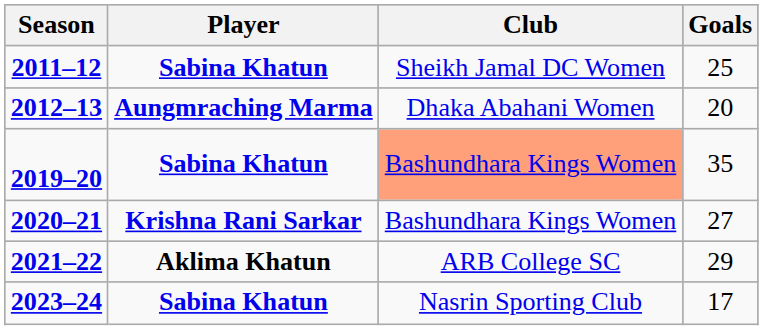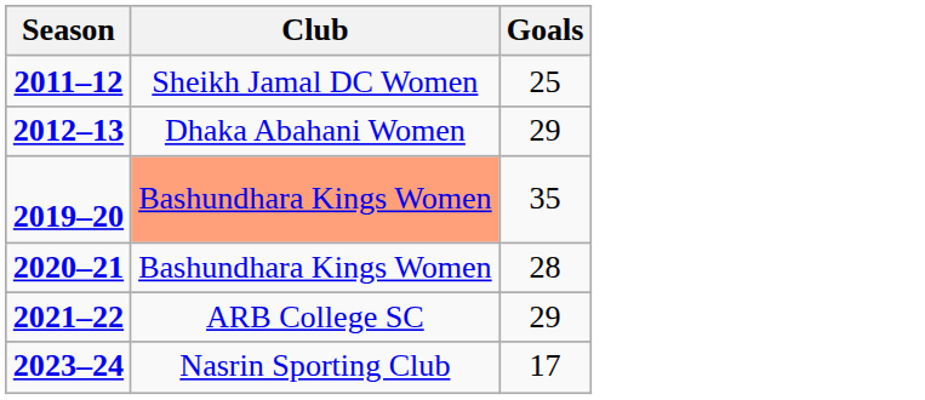 <table class="wikitable" style="text-align:center">
 <tr>
 <th>Season</th>
-<th>Player</th>
 <th>Club</th>
 <th>Goals</th>
 </tr>
 <tr>
 <td><strong><a href='#'>2011–12</a></strong></td>
-<td> <strong><a href='#'>Sabina Khatun</a></strong></td>
 <td><a href='#'>Sheikh Jamal DC Women</a></td>
 <td>25</td>
 </tr>
 <tr>
 <td><strong><a href='#'>2012–13</a></strong></td>
-<td> <strong><a href='#'>Aungmraching Marma</a></strong></td>
 <td><a href='#'>Dhaka Abahani Women</a></td>
-<td>20</td>
+<td>29</td>
 </tr>
 <tr>
 <td><br><strong><a href='#'>2019–20</a></strong></td>
-<td> <strong><a href='#'>Sabina Khatun</a></strong></td>
 <td style="background: lightsalmon;"><a href='#'>Bashundhara Kings Women</a></td>
 <td>35</td>
 </tr>
 <tr>
 <td><strong><a href='#'>2020–21</a></strong></td>
-<td> <strong><a href='#'>Krishna Rani Sarkar</a></strong></td>
 <td><a href='#'>Bashundhara Kings Women</a></td>
-<td>27</td>
+<td>28</td>
 </tr>
 <tr>
 <td><strong><a href='#'>2021–22</a></strong></td>
-<td> <strong>Aklima Khatun</strong></td>
 <td><a href='#'>ARB College SC</a></td>
 <td>29</td>
 </tr>
 <tr>
 <td><strong><a href='#'>2023–24</a></strong></td>
-<td> <strong><a href='#'>Sabina Khatun</a></strong></td>
 <td><a href='#'>Nasrin Sporting Club</a></td>
 <td>17</td>
 </tr>
 </table>
